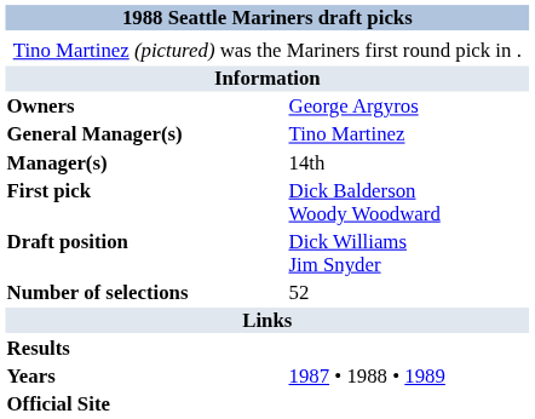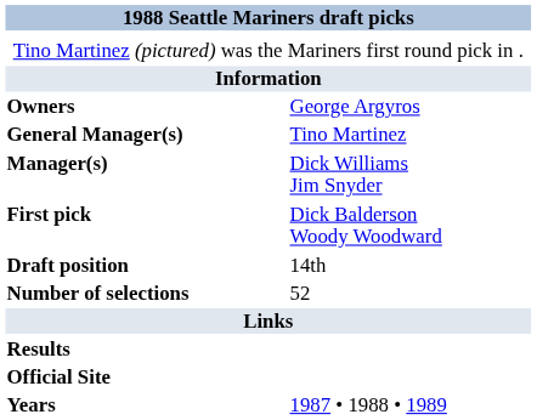 <table class="toccolours" style="float: right; clear: right; margin: 0 0 1em 1em; width: 26em;">
 <tr style="text-align:center;">
 <th colspan="2" style="text-align: center; background-color: LightSteelBlue;">1988 Seattle Mariners draft picks</th>
 </tr>
 <tr>
 <td colspan="2" style="text-align: center"></td>
 </tr>
 <tr>
 <td colspan="2" style="text-align: center"><a href='#'>Tino Martinez</a> <em>(pictured)</em> was the Mariners first round pick in .</td>
 </tr>
 <tr>
 <th style="background: #E0E7EF;" colspan="2">Information</th>
 </tr>
 <tr>
 <td><strong>Owners</strong></td>
 <td><a href='#'>George Argyros</a></td>
 </tr>
 <tr>
 <td style="vertical-align: top;"><strong>General Manager(s)</strong></td>
 <td><a href='#'>Tino Martinez</a></td>
 </tr>
 <tr>
 <td style="vertical-align: top;"><strong>Manager(s)</strong></td>
-<td>14th</td>
+<td><a href='#'>Dick Williams</a><br><a href='#'>Jim Snyder</a></td>
 </tr>
 <tr>
 <td style="vertical-align: top;"><strong>First pick</strong></td>
 <td><a href='#'>Dick Balderson</a><br><a href='#'>Woody Woodward</a></td>
 </tr>
 <tr>
 <td style="vertical-align: top;"><strong>Draft position</strong></td>
-<td><a href='#'>Dick Williams</a><br><a href='#'>Jim Snyder</a></td>
+<td>14th</td>
 </tr>
 <tr>
 <td style="vertical-align: middle;"><strong>Number of selections</strong></td>
 <td>52</td>
 </tr>
 <tr>
 <th style="background: #E0E7EF;" colspan="2">Links</th>
 </tr>
 <tr>
 <td style="vertical-align: top;"><strong>Results</strong></td>
 <td></td>
 </tr>
 <tr>
+<td style="vertical-align: top;"><strong>Official Site</strong></td>
+<td></td>
+</tr>
+<tr>
 <td style="vertical-align: top;"><strong>Years</strong></td>
 <td><a href='#'>1987</a> • 1988 • <a href='#'>1989</a></td>
 </tr>
-<tr>
-<td style="vertical-align: top;"><strong>Official Site</strong></td>
-<td></td>
-</tr>
 </table>
